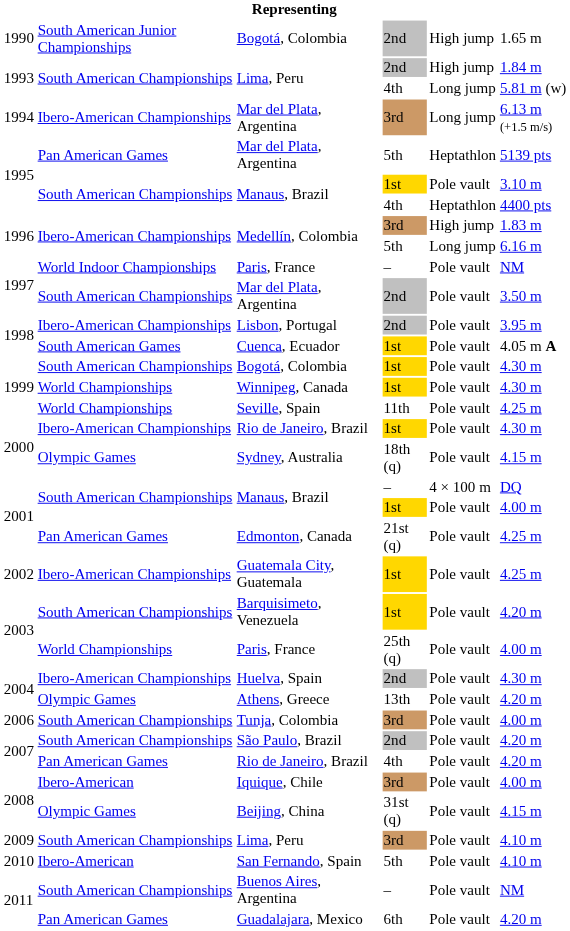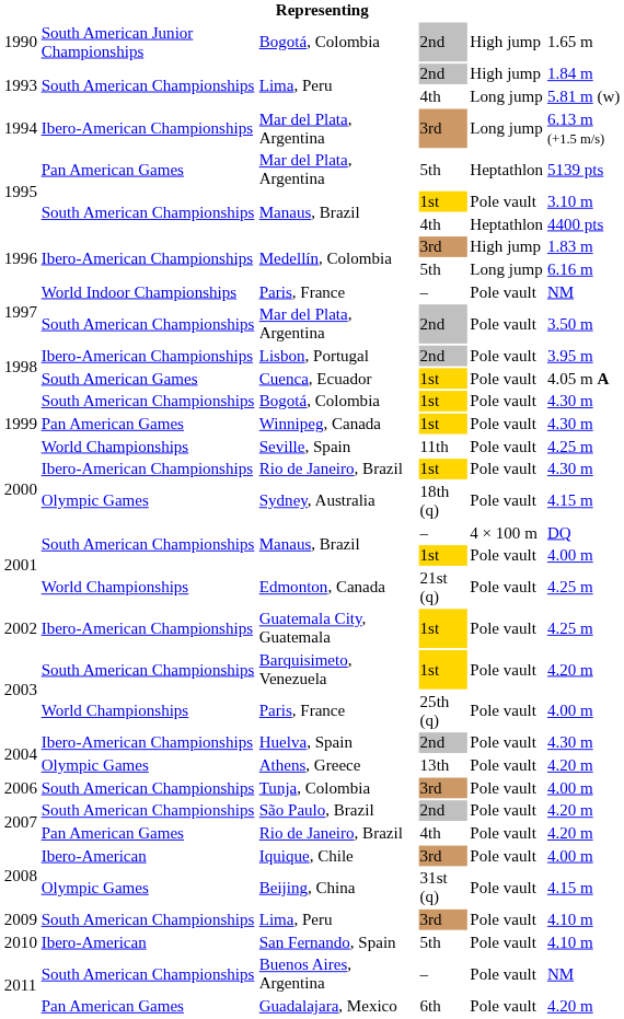 <table>
 <tr>
 <th colspan="6">Representing </th>
 </tr>
 <tr>
 <td>1990</td>
 <td><a href='#'>South American Junior Championships</a></td>
 <td><a href='#'>Bogotá</a>, Colombia</td>
 <td bgcolor="silver">2nd</td>
 <td>High jump</td>
 <td>1.65 m</td>
 </tr>
 <tr>
 <td rowspan=2>1993</td>
 <td rowspan=2><a href='#'>South American Championships</a></td>
 <td rowspan=2><a href='#'>Lima</a>, Peru</td>
 <td bgcolor="silver">2nd</td>
 <td>High jump</td>
 <td><a href='#'>1.84 m</a></td>
 </tr>
 <tr>
 <td>4th</td>
 <td>Long jump</td>
 <td><a href='#'>5.81 m</a> (w)</td>
 </tr>
 <tr>
 <td>1994</td>
 <td><a href='#'>Ibero-American Championships</a></td>
 <td><a href='#'>Mar del Plata</a>, Argentina</td>
 <td bgcolor=cc9966>3rd</td>
 <td>Long jump</td>
 <td><a href='#'>6.13 m</a> <small>(+1.5 m/s)</small></td>
 </tr>
 <tr>
 <td rowspan=3>1995</td>
 <td><a href='#'>Pan American Games</a></td>
 <td><a href='#'>Mar del Plata</a>, Argentina</td>
 <td>5th</td>
 <td>Heptathlon</td>
 <td><a href='#'>5139 pts</a></td>
 </tr>
 <tr>
 <td rowspan=2><a href='#'>South American Championships</a></td>
 <td rowspan=2><a href='#'>Manaus</a>, Brazil</td>
 <td bgcolor="gold">1st</td>
 <td>Pole vault</td>
 <td><a href='#'>3.10 m</a></td>
 </tr>
 <tr>
 <td>4th</td>
 <td>Heptathlon</td>
 <td><a href='#'>4400 pts</a></td>
 </tr>
 <tr>
 <td rowspan=2>1996</td>
 <td rowspan=2><a href='#'>Ibero-American Championships</a></td>
 <td rowspan=2><a href='#'>Medellín</a>, Colombia</td>
 <td bgcolor=cc9966>3rd</td>
 <td>High jump</td>
 <td><a href='#'>1.83 m</a></td>
 </tr>
 <tr>
 <td>5th</td>
 <td>Long jump</td>
 <td><a href='#'>6.16 m</a></td>
 </tr>
 <tr>
 <td rowspan=2>1997</td>
 <td><a href='#'>World Indoor Championships</a></td>
 <td><a href='#'>Paris</a>, France</td>
 <td>–</td>
 <td>Pole vault</td>
 <td><a href='#'>NM</a></td>
 </tr>
 <tr>
 <td><a href='#'>South American Championships</a></td>
 <td><a href='#'>Mar del Plata</a>, Argentina</td>
 <td bgcolor="silver">2nd</td>
 <td>Pole vault</td>
 <td><a href='#'>3.50 m</a></td>
 </tr>
 <tr>
 <td rowspan=2>1998</td>
 <td><a href='#'>Ibero-American Championships</a></td>
 <td><a href='#'>Lisbon</a>, Portugal</td>
 <td bgcolor=silver>2nd</td>
 <td>Pole vault</td>
 <td><a href='#'>3.95 m</a></td>
 </tr>
 <tr>
 <td><a href='#'>South American Games</a></td>
 <td><a href='#'>Cuenca</a>, Ecuador</td>
 <td bgcolor=gold>1st</td>
 <td>Pole vault</td>
 <td>4.05 m <strong>A</strong></td>
 </tr>
 <tr>
 <td rowspan=3>1999</td>
 <td><a href='#'>South American Championships</a></td>
 <td><a href='#'>Bogotá</a>, Colombia</td>
 <td bgcolor="gold">1st</td>
 <td>Pole vault</td>
 <td><a href='#'>4.30 m</a></td>
 </tr>
 <tr>
-<td><a href='#'>World Championships</a></td>
+<td><a href='#'>Pan American Games</a></td>
 <td><a href='#'>Winnipeg</a>, Canada</td>
 <td bgcolor="gold">1st</td>
 <td>Pole vault</td>
 <td><a href='#'>4.30 m</a></td>
 </tr>
 <tr>
 <td><a href='#'>World Championships</a></td>
 <td><a href='#'>Seville</a>, Spain</td>
 <td>11th</td>
 <td>Pole vault</td>
 <td><a href='#'>4.25 m</a></td>
 </tr>
 <tr>
 <td rowspan=2>2000</td>
 <td><a href='#'>Ibero-American Championships</a></td>
 <td><a href='#'>Rio de Janeiro</a>, Brazil</td>
 <td bgcolor=gold>1st</td>
 <td>Pole vault</td>
 <td><a href='#'>4.30 m</a></td>
 </tr>
 <tr>
 <td><a href='#'>Olympic Games</a></td>
 <td><a href='#'>Sydney</a>, Australia</td>
 <td>18th (q)</td>
 <td>Pole vault</td>
 <td><a href='#'>4.15 m</a></td>
 </tr>
 <tr>
 <td rowspan=3>2001</td>
 <td rowspan=2><a href='#'>South American Championships</a></td>
 <td rowspan=2><a href='#'>Manaus</a>, Brazil</td>
 <td>–</td>
 <td>4 × 100 m</td>
 <td><a href='#'>DQ</a></td>
 </tr>
 <tr>
 <td bgcolor="gold">1st</td>
 <td>Pole vault</td>
 <td><a href='#'>4.00 m</a></td>
 </tr>
 <tr>
-<td><a href='#'>Pan American Games</a></td>
+<td><a href='#'>World Championships</a></td>
 <td><a href='#'>Edmonton</a>, Canada</td>
 <td>21st (q)</td>
 <td>Pole vault</td>
 <td><a href='#'>4.25 m</a></td>
 </tr>
 <tr>
 <td>2002</td>
 <td><a href='#'>Ibero-American Championships</a></td>
 <td><a href='#'>Guatemala City</a>, Guatemala</td>
 <td bgcolor=gold>1st</td>
 <td>Pole vault</td>
 <td><a href='#'>4.25 m</a></td>
 </tr>
 <tr>
 <td rowspan=2>2003</td>
 <td><a href='#'>South American Championships</a></td>
 <td><a href='#'>Barquisimeto</a>, Venezuela</td>
 <td bgcolor="gold">1st</td>
 <td>Pole vault</td>
 <td><a href='#'>4.20 m</a></td>
 </tr>
 <tr>
 <td><a href='#'>World Championships</a></td>
 <td><a href='#'>Paris</a>, France</td>
 <td>25th (q)</td>
 <td>Pole vault</td>
 <td><a href='#'>4.00 m</a></td>
 </tr>
 <tr>
 <td rowspan=2>2004</td>
 <td><a href='#'>Ibero-American Championships</a></td>
 <td><a href='#'>Huelva</a>, Spain</td>
 <td bgcolor=silver>2nd</td>
 <td>Pole vault</td>
 <td><a href='#'>4.30 m</a></td>
 </tr>
 <tr>
 <td><a href='#'>Olympic Games</a></td>
 <td><a href='#'>Athens</a>, Greece</td>
 <td>13th</td>
 <td>Pole vault</td>
 <td><a href='#'>4.20 m</a></td>
 </tr>
 <tr>
 <td>2006</td>
 <td><a href='#'>South American Championships</a></td>
 <td><a href='#'>Tunja</a>, Colombia</td>
 <td bgcolor="cc9966">3rd</td>
 <td>Pole vault</td>
 <td><a href='#'>4.00 m</a></td>
 </tr>
 <tr>
 <td rowspan=2>2007</td>
 <td><a href='#'>South American Championships</a></td>
 <td><a href='#'>São Paulo</a>, Brazil</td>
 <td bgcolor="silver">2nd</td>
 <td>Pole vault</td>
 <td><a href='#'>4.20 m</a></td>
 </tr>
 <tr>
 <td><a href='#'>Pan American Games</a></td>
 <td><a href='#'>Rio de Janeiro</a>, Brazil</td>
 <td>4th</td>
 <td>Pole vault</td>
 <td><a href='#'>4.20 m</a></td>
 </tr>
 <tr>
 <td rowspan=2>2008</td>
 <td><a href='#'>Ibero-American</a></td>
 <td><a href='#'>Iquique</a>, Chile</td>
 <td bgcolor=cc9966>3rd</td>
 <td>Pole vault</td>
 <td><a href='#'>4.00 m</a></td>
 </tr>
 <tr>
 <td><a href='#'>Olympic Games</a></td>
 <td><a href='#'>Beijing</a>, China</td>
 <td>31st (q)</td>
 <td>Pole vault</td>
 <td><a href='#'>4.15 m</a></td>
 </tr>
 <tr>
 <td>2009</td>
 <td><a href='#'>South American Championships</a></td>
 <td><a href='#'>Lima</a>, Peru</td>
 <td bgcolor="cc9966">3rd</td>
 <td>Pole vault</td>
 <td><a href='#'>4.10 m</a></td>
 </tr>
 <tr>
 <td>2010</td>
 <td><a href='#'>Ibero-American</a></td>
 <td><a href='#'>San Fernando</a>, Spain</td>
 <td>5th</td>
 <td>Pole vault</td>
 <td><a href='#'>4.10 m</a></td>
 </tr>
 <tr>
 <td rowspan=2>2011</td>
 <td><a href='#'>South American Championships</a></td>
 <td><a href='#'>Buenos Aires</a>, Argentina</td>
 <td>–</td>
 <td>Pole vault</td>
 <td><a href='#'>NM</a></td>
 </tr>
 <tr>
 <td><a href='#'>Pan American Games</a></td>
 <td><a href='#'>Guadalajara</a>, Mexico</td>
 <td>6th</td>
 <td>Pole vault</td>
 <td><a href='#'>4.20 m</a></td>
 </tr>
 </table>
